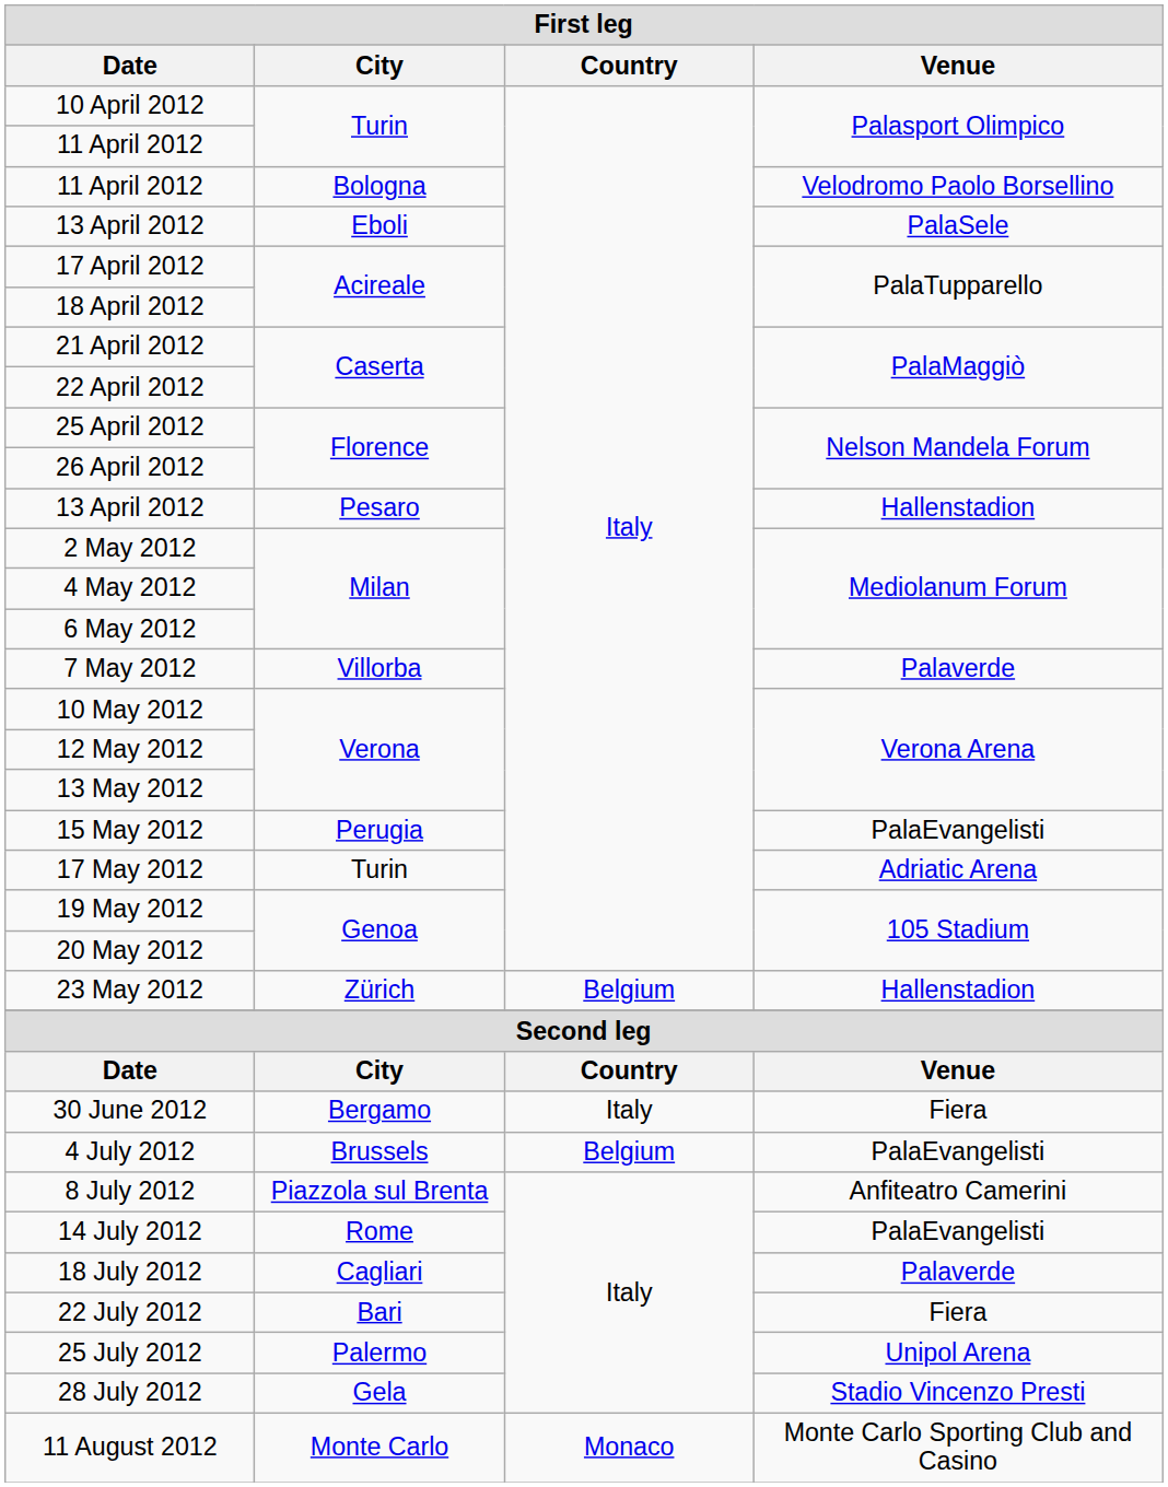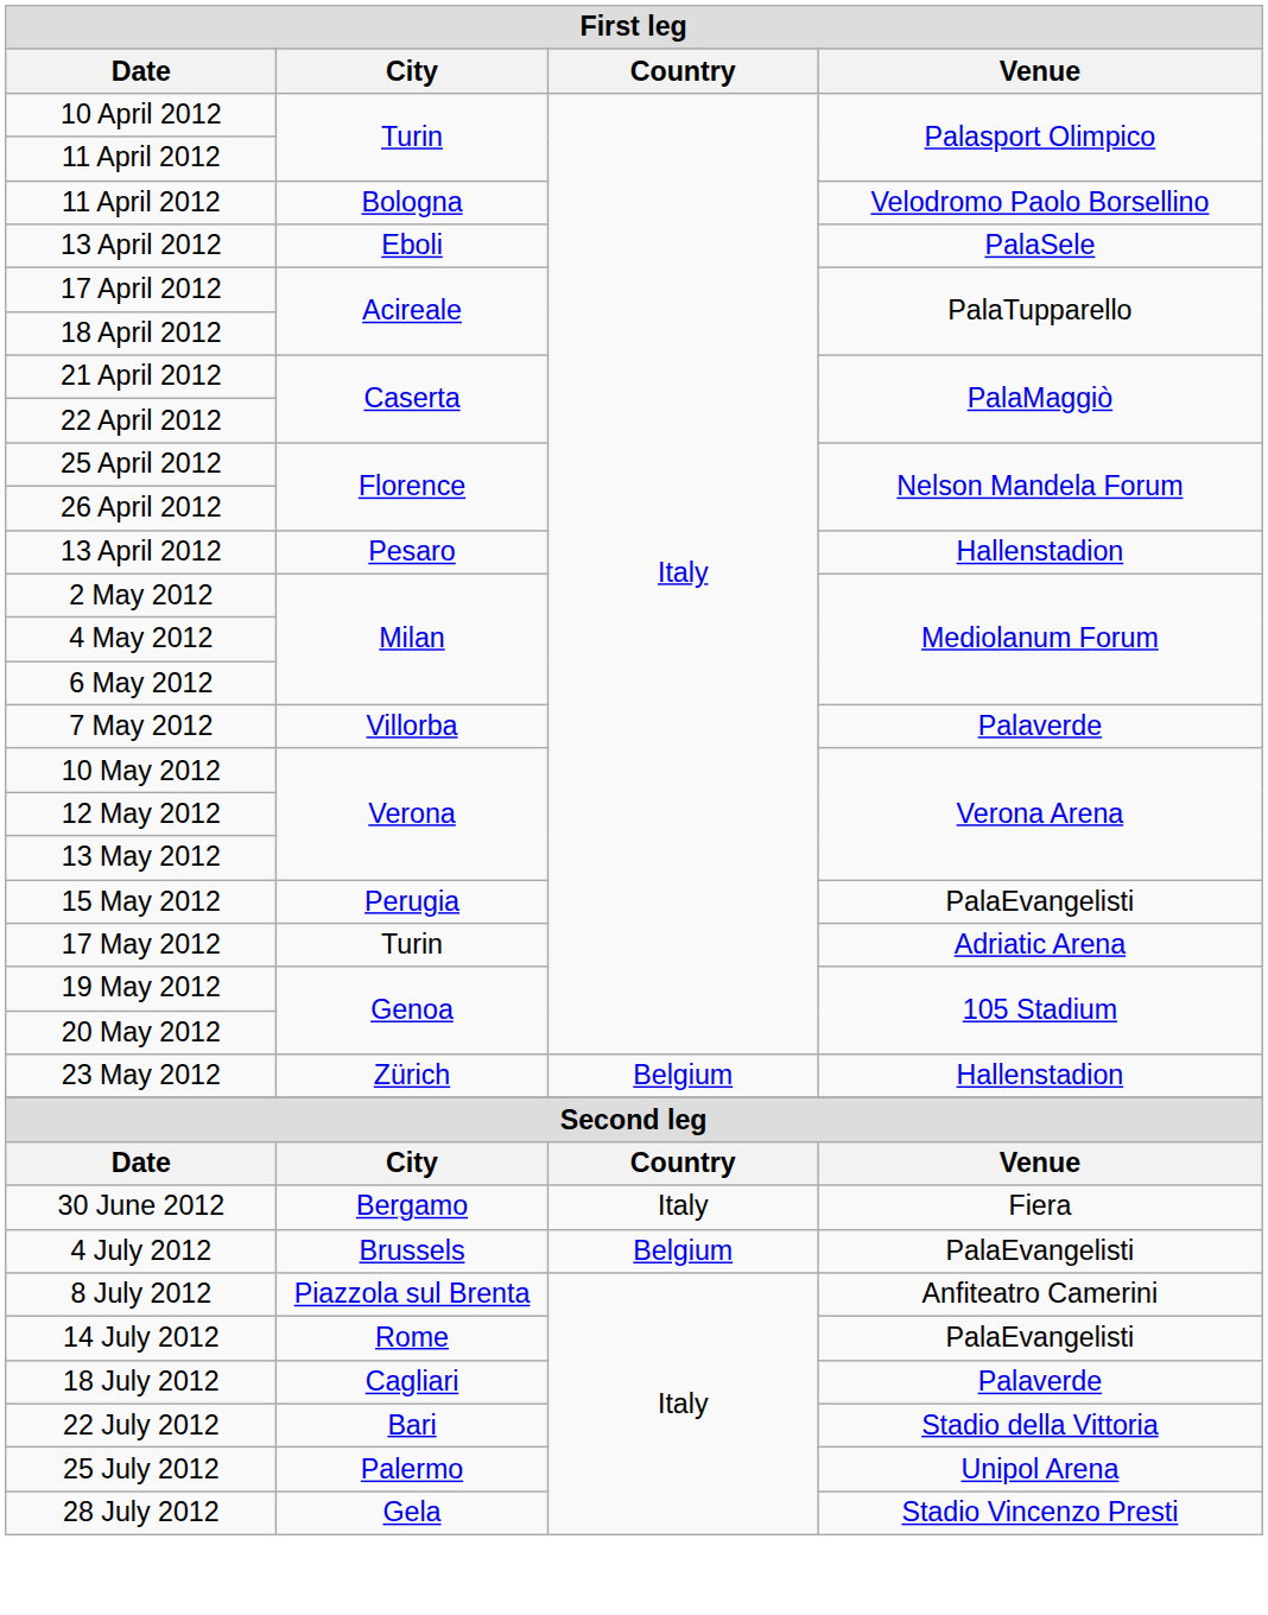 <table class="wikitable" style="text-align:center;">
 <tr style="background:#ddd;">
 <td colspan="4"><strong>First leg</strong></td>
 </tr>
 <tr>
 <th width="150">Date</th>
 <th width="150">City</th>
 <th width="150">Country</th>
 <th width="250">Venue</th>
 </tr>
 <tr>
 <td>10 April 2012</td>
 <td rowspan="2"><a href='#'>Turin</a></td>
 <td rowspan="22"><a href='#'>Italy</a></td>
 <td rowspan="2"><a href='#'>Palasport Olimpico</a></td>
 </tr>
 <tr>
 <td>11 April 2012</td>
 </tr>
 <tr>
 <td>11 April 2012</td>
 <td><a href='#'>Bologna</a></td>
 <td><a href='#'>Velodromo Paolo Borsellino</a></td>
 </tr>
 <tr>
 <td>13 April 2012</td>
 <td><a href='#'>Eboli</a></td>
 <td><a href='#'>PalaSele</a></td>
 </tr>
 <tr>
 <td>17 April 2012</td>
 <td rowspan="2"><a href='#'>Acireale</a></td>
 <td rowspan="2">PalaTupparello</td>
 </tr>
 <tr>
 <td>18 April 2012</td>
 </tr>
 <tr>
 <td>21 April 2012</td>
 <td rowspan="2"><a href='#'>Caserta</a></td>
 <td rowspan="2"><a href='#'>PalaMaggiò</a></td>
 </tr>
 <tr>
 <td>22 April 2012</td>
 </tr>
 <tr>
 <td>25 April 2012</td>
 <td rowspan="2"><a href='#'>Florence</a></td>
 <td rowspan="2"><a href='#'>Nelson Mandela Forum</a></td>
 </tr>
 <tr>
 <td>26 April 2012</td>
 </tr>
 <tr>
 <td>13 April 2012</td>
 <td><a href='#'>Pesaro</a></td>
 <td><a href='#'>Hallenstadion</a></td>
 </tr>
 <tr>
 <td>2 May 2012</td>
 <td rowspan="3"><a href='#'>Milan</a></td>
 <td rowspan="3"><a href='#'>Mediolanum Forum</a></td>
 </tr>
 <tr>
 <td>4 May 2012</td>
 </tr>
 <tr>
 <td>6 May 2012</td>
 </tr>
 <tr>
 <td>7 May 2012</td>
 <td><a href='#'>Villorba</a></td>
 <td><a href='#'>Palaverde</a></td>
 </tr>
 <tr>
 <td>10 May 2012</td>
 <td rowspan="3"><a href='#'>Verona</a></td>
 <td rowspan="3"><a href='#'>Verona Arena</a></td>
 </tr>
 <tr>
 <td>12 May 2012</td>
 </tr>
 <tr>
 <td>13 May 2012</td>
 </tr>
 <tr>
 <td>15 May 2012</td>
 <td><a href='#'>Perugia</a></td>
 <td>PalaEvangelisti</td>
 </tr>
 <tr>
 <td>17 May 2012</td>
 <td>Turin</td>
 <td><a href='#'>Adriatic Arena</a></td>
 </tr>
 <tr>
 <td>19 May 2012</td>
 <td rowspan="2"><a href='#'>Genoa</a></td>
 <td rowspan="2"><a href='#'>105 Stadium</a></td>
 </tr>
 <tr>
 <td>20 May 2012</td>
 </tr>
 <tr>
 <td>23 May 2012</td>
 <td><a href='#'>Zürich</a></td>
 <td><a href='#'>Belgium</a></td>
 <td><a href='#'>Hallenstadion</a></td>
 </tr>
 <tr>
 </tr>
 <tr style="background:#ddd;">
 <td colspan="4"><strong>Second leg</strong></td>
 </tr>
 <tr>
 <th width="150">Date</th>
 <th width="150">City</th>
 <th width="150">Country</th>
 <th width="250">Venue</th>
 </tr>
 <tr>
 <td>30 June 2012</td>
 <td><a href='#'>Bergamo</a></td>
 <td>Italy</td>
 <td>Fiera</td>
 </tr>
 <tr>
 <td>4 July 2012</td>
 <td><a href='#'>Brussels</a></td>
 <td><a href='#'>Belgium</a></td>
 <td>PalaEvangelisti</td>
 </tr>
 <tr>
 <td>8 July 2012</td>
 <td><a href='#'>Piazzola sul Brenta</a></td>
 <td rowspan="6">Italy</td>
 <td>Anfiteatro Camerini</td>
 </tr>
 <tr>
 <td>14 July 2012</td>
 <td><a href='#'>Rome</a></td>
 <td>PalaEvangelisti</td>
 </tr>
 <tr>
 <td>18 July 2012</td>
 <td><a href='#'>Cagliari</a></td>
 <td><a href='#'>Palaverde</a></td>
 </tr>
 <tr>
 <td>22 July 2012</td>
 <td><a href='#'>Bari</a></td>
-<td>Fiera</td>
+<td><a href='#'>Stadio della Vittoria</a></td>
 </tr>
 <tr>
 <td>25 July 2012</td>
 <td><a href='#'>Palermo</a></td>
 <td><a href='#'>Unipol Arena</a></td>
 </tr>
 <tr>
 <td>28 July 2012</td>
 <td><a href='#'>Gela</a></td>
 <td><a href='#'>Stadio Vincenzo Presti</a></td>
 </tr>
-<tr>
-<td>11 August 2012</td>
-<td><a href='#'>Monte Carlo</a></td>
-<td><a href='#'>Monaco</a></td>
-<td>Monte Carlo Sporting Club and Casino</td>
-</tr>
 </table>
